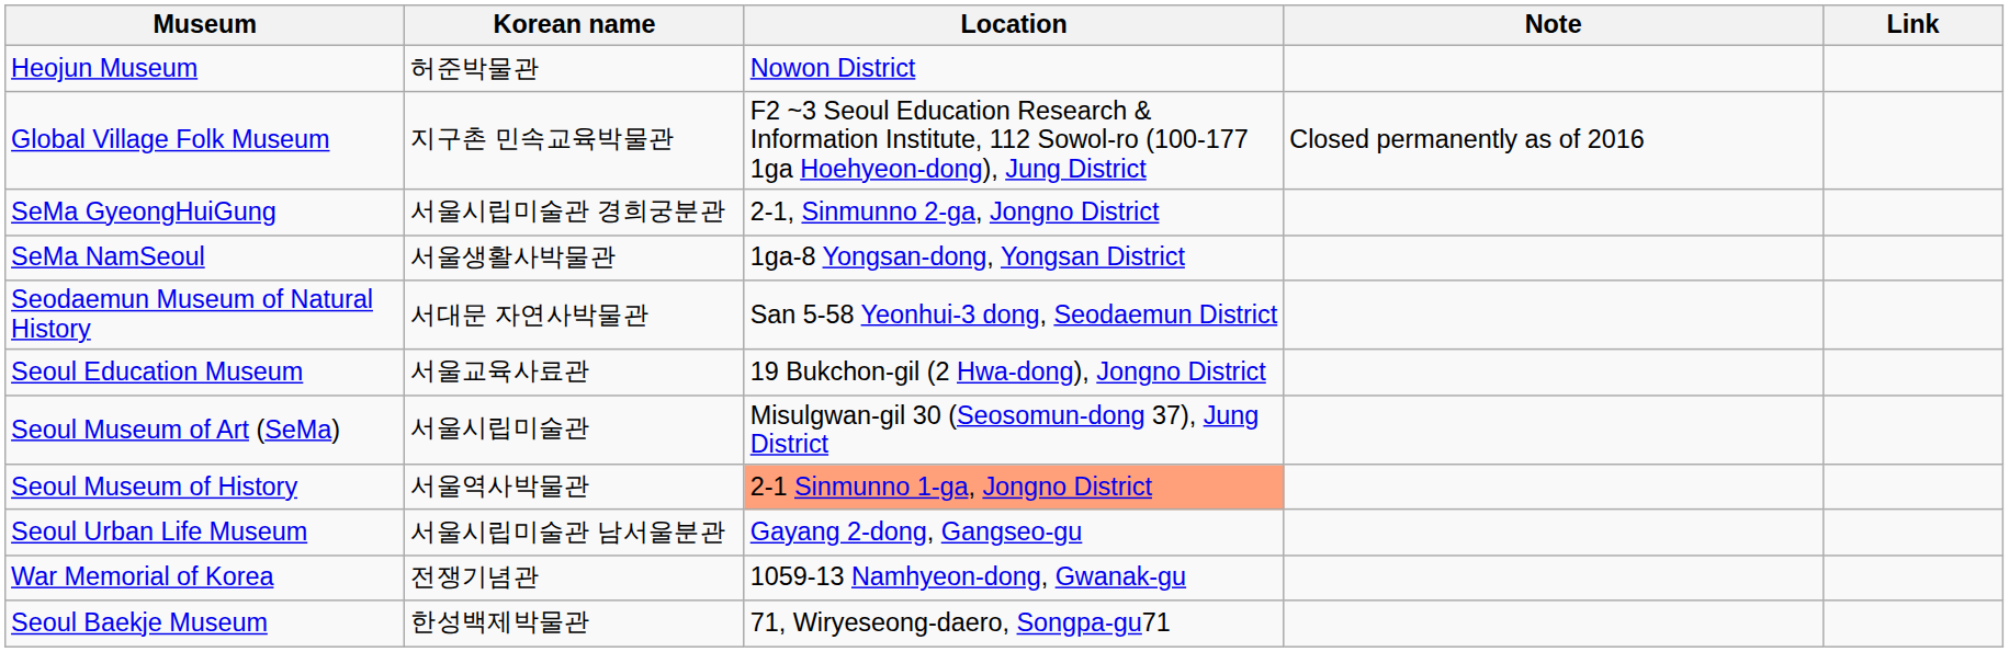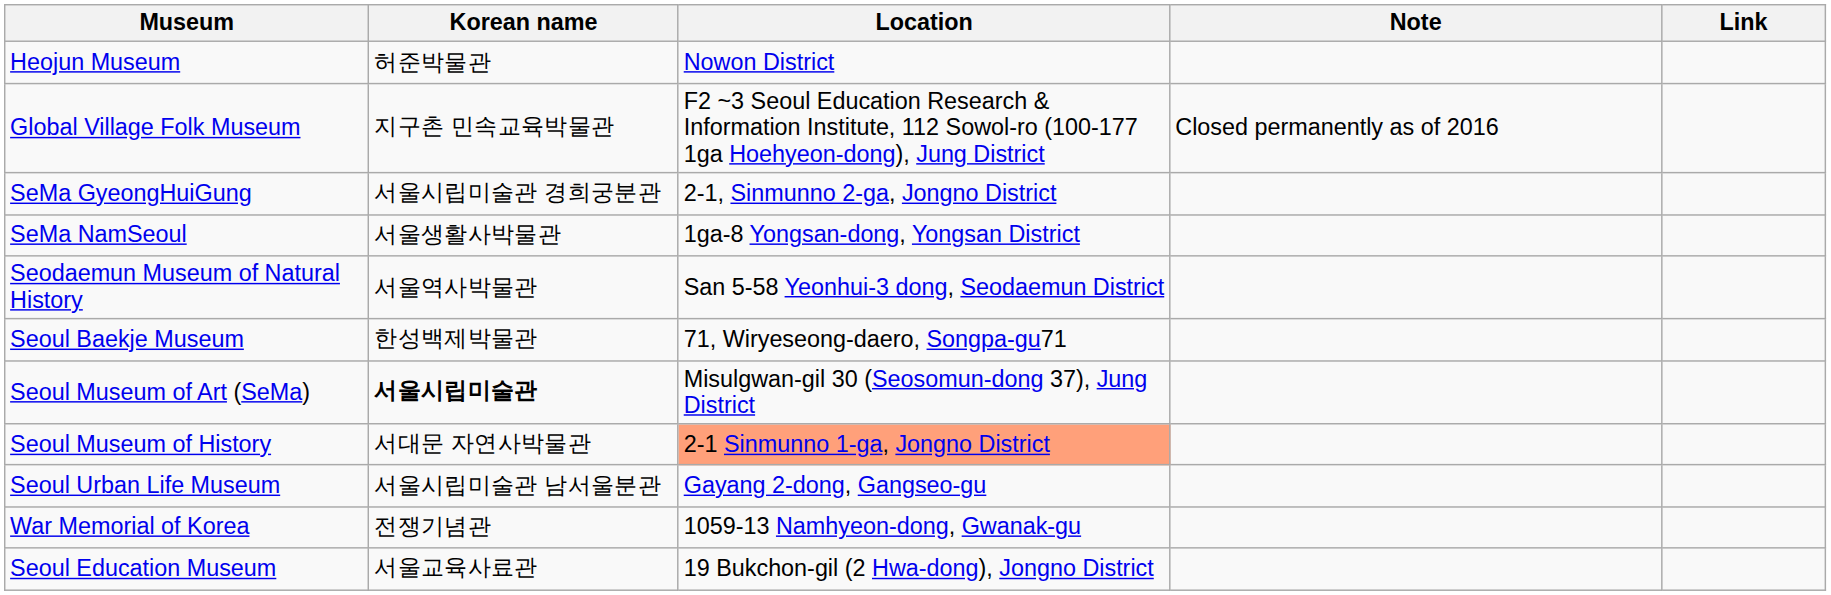 <table class="wikitable sortable">
 <tr>
 <th style="width:20%;">Museum</th>
 <th style="width:17%;">Korean name</th>
 <th style="width:27%;">Location</th>
 <th style="width:27%;">Note</th>
 <th>Link</th>
 </tr>
 <tr>
 <td><a href='#'>Heojun Museum</a></td>
 <td>허준박물관</td>
 <td><a href='#'>Nowon District</a></td>
 <td></td>
 <td></td>
 </tr>
 <tr>
 <td><a href='#'>Global Village Folk Museum</a></td>
 <td>지구촌 민속교육박물관</td>
 <td>F2 ~3 Seoul Education Research & Information Institute, 112 Sowol-ro (100-177 1ga <a href='#'>Hoehyeon-dong</a>), <a href='#'>Jung District</a></td>
 <td>Closed permanently as of 2016</td>
 <td></td>
 </tr>
 <tr>
 <td><a href='#'>SeMa GyeongHuiGung</a></td>
 <td>서울시립미술관 경희궁분관</td>
 <td>2-1, <a href='#'>Sinmunno 2-ga</a>, <a href='#'>Jongno District</a></td>
 <td></td>
 <td></td>
 </tr>
 <tr>
 <td><a href='#'>SeMa NamSeoul</a></td>
 <td>서울생활사박물관</td>
 <td>1ga-8 <a href='#'>Yongsan-dong</a>, <a href='#'>Yongsan District</a></td>
 <td></td>
 <td></td>
 </tr>
 <tr>
 <td><a href='#'>Seodaemun Museum of Natural History</a></td>
-<td>서대문 자연사박물관</td>
+<td>서울역사박물관</td>
 <td>San 5-58 <a href='#'>Yeonhui-3 dong</a>, <a href='#'>Seodaemun District</a></td>
 <td></td>
 <td></td>
 </tr>
 <tr>
-<td><a href='#'>Seoul Education Museum</a></td>
-<td>서울교육사료관</td>
-<td>19 Bukchon-gil (2 <a href='#'>Hwa-dong</a>), <a href='#'>Jongno District</a></td>
+<td><a href='#'>Seoul Baekje Museum</a></td>
+<td>한성백제박물관</td>
+<td>71, Wiryeseong-daero, <a href='#'>Songpa-gu</a>71</td>
 <td></td>
 <td></td>
 </tr>
 <tr>
 <td><a href='#'>Seoul Museum of Art</a> (<a href='#'>SeMa</a>)</td>
-<td>서울시립미술관</td>
+<td><strong>서울시립미술관</strong></td>
 <td>Misulgwan-gil 30 (<a href='#'>Seosomun-dong</a> 37), <a href='#'>Jung District</a></td>
 <td></td>
 <td></td>
 </tr>
 <tr>
 <td><a href='#'>Seoul Museum of History</a></td>
-<td>서울역사박물관</td>
+<td>서대문 자연사박물관</td>
 <td style="background: lightsalmon;">2-1 <a href='#'>Sinmunno 1-ga</a>, <a href='#'>Jongno District</a></td>
 <td></td>
 <td></td>
 </tr>
 <tr>
 <td><a href='#'>Seoul Urban Life Museum</a></td>
 <td>서울시립미술관 남서울분관</td>
 <td><a href='#'>Gayang 2-dong</a>, <a href='#'>Gangseo-gu</a></td>
 <td></td>
 <td></td>
 </tr>
 <tr>
 <td><a href='#'>War Memorial of Korea</a></td>
 <td>전쟁기념관</td>
 <td>1059-13 <a href='#'>Namhyeon-dong</a>, <a href='#'>Gwanak-gu</a></td>
 <td></td>
 <td></td>
 </tr>
 <tr>
-<td><a href='#'>Seoul Baekje Museum</a></td>
-<td>한성백제박물관</td>
-<td>71, Wiryeseong-daero, <a href='#'>Songpa-gu</a>71</td>
+<td><a href='#'>Seoul Education Museum</a></td>
+<td>서울교육사료관</td>
+<td>19 Bukchon-gil (2 <a href='#'>Hwa-dong</a>), <a href='#'>Jongno District</a></td>
 <td></td>
 <td></td>
 </tr>
 </table>
